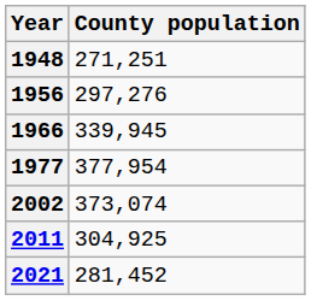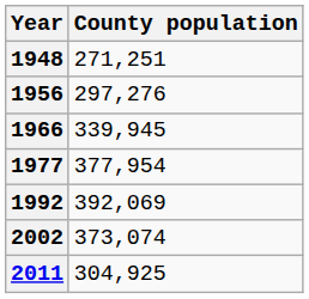 <table class="wikitable">
 <tr>
 <th>Year</th>
 <th>County population</th>
 </tr>
 <tr>
 <th>1948</th>
 <td>271,251 </td>
 </tr>
 <tr>
 <th>1956</th>
 <td>297,276 </td>
 </tr>
 <tr>
 <th>1966</th>
 <td>339,945 </td>
 </tr>
 <tr>
 <th>1977</th>
 <td>377,954 </td>
 </tr>
 <tr>
+<th>1992</th>
+<td>392,069 </td>
+</tr>
+<tr>
 <th>2002</th>
 <td>373,074 </td>
 </tr>
 <tr>
 <th><a href='#'>2011</a></th>
 <td>304,925 </td>
 </tr>
-<tr>
-<th><a href='#'>2021</a></th>
-<td>281,452 </td>
-</tr>
 </table>
